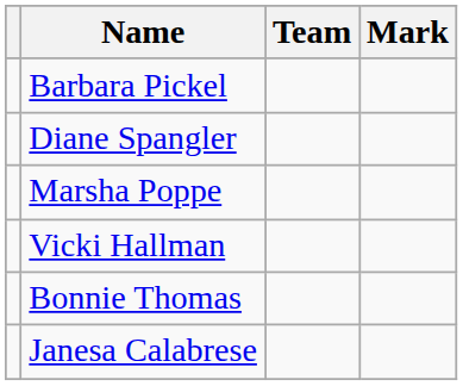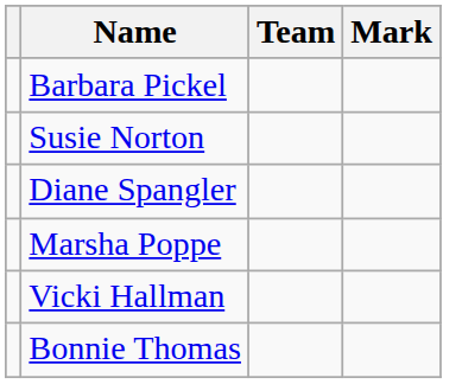 <table class=wikitable>
 <tr>
 <th></th>
 <th>Name</th>
 <th>Team</th>
 <th>Mark</th>
 </tr>
 <tr>
 <td></td>
 <td><a href='#'>Barbara Pickel</a></td>
+<td></td>
+<td></td>
+</tr>
+<tr>
+<td></td>
+<td><a href='#'>Susie Norton</a></td>
 <td></td>
 <td></td>
 </tr>
 <tr>
 <td></td>
 <td><a href='#'>Diane Spangler</a></td>
 <td></td>
 <td></td>
 </tr>
 <tr>
 <td></td>
 <td><a href='#'>Marsha Poppe</a></td>
 <td></td>
 <td></td>
 </tr>
 <tr>
 <td></td>
 <td><a href='#'>Vicki Hallman</a></td>
 <td></td>
 <td></td>
 </tr>
 <tr>
 <td></td>
 <td><a href='#'>Bonnie Thomas</a></td>
 <td></td>
 <td></td>
 </tr>
-<tr>
-<td></td>
-<td><a href='#'>Janesa Calabrese</a></td>
-<td></td>
-<td></td>
-</tr>
 </table>
